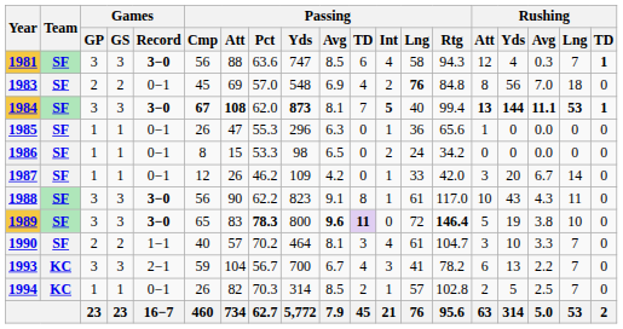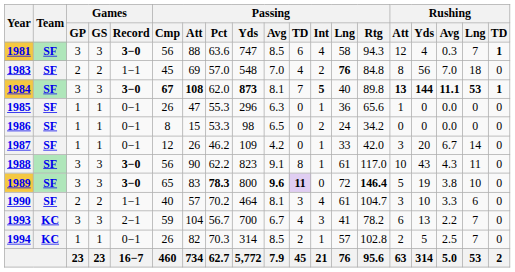 <table class="wikitable " style="text-align:center">
 <tr>
 <th rowspan="2">Year</th>
 <th rowspan="2">Team</th>
 <th colspan="3">Games</th>
 <th colspan="9">Passing</th>
 <th colspan="5">Rushing</th>
 </tr>
 <tr>
 <th>GP</th>
 <th>GS</th>
 <th>Record</th>
 <th>Cmp</th>
 <th>Att</th>
 <th>Pct</th>
 <th>Yds</th>
 <th>Avg</th>
 <th>TD</th>
 <th>Int</th>
 <th>Lng</th>
 <th>Rtg</th>
 <th>Att</th>
 <th>Yds</th>
 <th>Avg</th>
 <th>Lng</th>
 <th>TD</th>
 </tr>
 <tr>
 <th style="background:#f4c842;"><a href='#'>1981</a></th>
 <th style="background:#afe6ba;"><a href='#'>SF</a></th>
 <td>3</td>
 <td>3</td>
 <td><strong>3−0</strong></td>
 <td>56</td>
 <td>88</td>
 <td>63.6</td>
 <td>747</td>
 <td>8.5</td>
 <td>6</td>
 <td>4</td>
 <td>58</td>
 <td>94.3</td>
 <td>12</td>
 <td>4</td>
 <td>0.3</td>
 <td>7</td>
 <td><strong>1</strong></td>
 </tr>
 <tr>
 <th><a href='#'>1983</a></th>
 <th><a href='#'>SF</a></th>
 <td>2</td>
 <td>2</td>
-<td>0−1</td>
+<td>1−1</td>
 <td>45</td>
 <td>69</td>
 <td>57.0</td>
 <td>548</td>
-<td>6.9</td>
+<td>7.0</td>
 <td>4</td>
 <td>2</td>
 <td><strong>76</strong></td>
 <td>84.8</td>
 <td>8</td>
 <td>56</td>
 <td>7.0</td>
 <td>18</td>
 <td>0</td>
 </tr>
 <tr>
 <th style="background:#f4c842;"><a href='#'>1984</a></th>
 <th style="background:#afe6ba;"><a href='#'>SF</a></th>
 <td>3</td>
 <td>3</td>
 <td><strong>3−0</strong></td>
 <td><strong>67</strong></td>
 <td><strong>108</strong></td>
 <td>62.0</td>
 <td><strong>873</strong></td>
 <td>8.1</td>
 <td>7</td>
 <td><strong>5</strong></td>
 <td>40</td>
-<td>99.4</td>
+<td>89.8</td>
 <td><strong>13</strong></td>
 <td><strong>144</strong></td>
 <td><strong>11.1</strong></td>
 <td><strong>53</strong></td>
 <td><strong>1</strong></td>
 </tr>
 <tr>
 <th><a href='#'>1985</a></th>
 <th><a href='#'>SF</a></th>
 <td>1</td>
 <td>1</td>
 <td>0−1</td>
 <td>26</td>
 <td>47</td>
 <td>55.3</td>
 <td>296</td>
 <td>6.3</td>
 <td>0</td>
 <td>1</td>
 <td>36</td>
 <td>65.6</td>
 <td>1</td>
 <td>0</td>
 <td>0.0</td>
 <td>0</td>
 <td>0</td>
 </tr>
 <tr>
 <th><a href='#'>1986</a></th>
 <th><a href='#'>SF</a></th>
 <td>1</td>
 <td>1</td>
 <td>0−1</td>
 <td>8</td>
 <td>15</td>
 <td>53.3</td>
 <td>98</td>
 <td>6.5</td>
 <td>0</td>
 <td>2</td>
 <td>24</td>
 <td>34.2</td>
 <td>0</td>
 <td>0</td>
 <td>0.0</td>
 <td>0</td>
 <td>0</td>
 </tr>
 <tr>
 <th><a href='#'>1987</a></th>
 <th><a href='#'>SF</a></th>
 <td>1</td>
 <td>1</td>
 <td>0−1</td>
 <td>12</td>
 <td>26</td>
 <td>46.2</td>
 <td>109</td>
 <td>4.2</td>
 <td>0</td>
 <td>1</td>
 <td>33</td>
 <td>42.0</td>
 <td>3</td>
 <td>20</td>
 <td>6.7</td>
 <td>14</td>
 <td>0</td>
 </tr>
 <tr>
 <th><a href='#'>1988</a></th>
 <th style="background:#afe6ba"><a href='#'>SF</a></th>
 <td>3</td>
 <td>3</td>
 <td><strong>3−0</strong></td>
 <td>56</td>
 <td>90</td>
 <td>62.2</td>
 <td>823</td>
 <td>9.1</td>
 <td>8</td>
 <td>1</td>
 <td>61</td>
 <td>117.0</td>
 <td>10</td>
 <td>43</td>
 <td>4.3</td>
 <td>11</td>
 <td>0</td>
 </tr>
 <tr>
 <th style="background:#f4c842;"><a href='#'>1989</a></th>
 <th style="background:#afe6ba;"><a href='#'>SF</a></th>
 <td>3</td>
 <td>3</td>
 <td><strong>3−0</strong></td>
 <td>65</td>
 <td>83</td>
 <td><strong>78.3</strong></td>
 <td>800</td>
 <td><strong>9.6</strong></td>
 <td style="background:#e0cef2;"><strong>11</strong></td>
 <td>0</td>
 <td>72</td>
 <td style="background:#e0cef2m;"><strong>146.4</strong></td>
 <td>5</td>
 <td>19</td>
 <td>3.8</td>
 <td>10</td>
 <td>0</td>
 </tr>
 <tr>
 <th><a href='#'>1990</a></th>
 <th><a href='#'>SF</a></th>
 <td>2</td>
 <td>2</td>
 <td>1−1</td>
 <td>40</td>
 <td>57</td>
 <td>70.2</td>
 <td>464</td>
 <td>8.1</td>
 <td>3</td>
 <td>4</td>
 <td>61</td>
 <td>104.7</td>
 <td>3</td>
 <td>10</td>
 <td>3.3</td>
-<td>7</td>
+<td>6</td>
 <td>0</td>
 </tr>
 <tr>
 <th><a href='#'>1993</a></th>
 <th><a href='#'>KC</a></th>
 <td>3</td>
 <td>3</td>
 <td>2−1</td>
 <td>59</td>
 <td>104</td>
 <td>56.7</td>
 <td>700</td>
 <td>6.7</td>
 <td>4</td>
 <td>3</td>
 <td>41</td>
 <td>78.2</td>
 <td>6</td>
 <td>13</td>
 <td>2.2</td>
 <td>7</td>
 <td>0</td>
 </tr>
 <tr>
 <th><a href='#'>1994</a></th>
 <th><a href='#'>KC</a></th>
 <td>1</td>
 <td>1</td>
 <td>0−1</td>
 <td>26</td>
 <td>82</td>
 <td>70.3</td>
 <td>314</td>
 <td>8.5</td>
 <td>2</td>
 <td>1</td>
 <td>57</td>
 <td>102.8</td>
 <td>2</td>
 <td>5</td>
 <td>2.5</td>
 <td>7</td>
 <td>0</td>
 </tr>
 <tr>
 <th colspan="2"></th>
 <th>23</th>
 <th>23</th>
 <th>16−7</th>
 <th>460</th>
 <th>734</th>
 <th>62.7</th>
 <th>5,772</th>
 <th>7.9</th>
 <th>45</th>
 <th>21</th>
 <th>76</th>
 <th>95.6</th>
 <th>63</th>
 <th>314</th>
 <th>5.0</th>
 <th>53</th>
 <th>2</th>
 </tr>
 </table>
